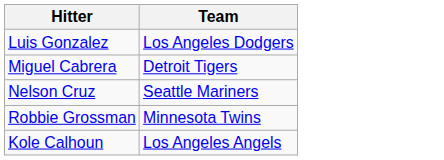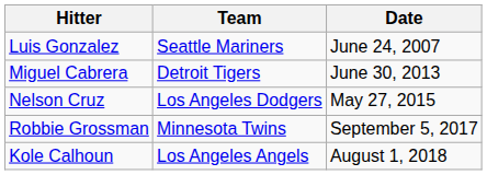 <table class="wikitable">
 <tr>
 <th>Hitter</th>
 <th>Team</th>
+<th>Date</th>
 </tr>
 <tr>
 <td><a href='#'>Luis Gonzalez</a></td>
-<td><a href='#'>Los Angeles Dodgers</a></td>
+<td><a href='#'>Seattle Mariners</a></td>
+<td>June 24, 2007</td>
 </tr>
 <tr>
 <td><a href='#'>Miguel Cabrera</a></td>
 <td><a href='#'>Detroit Tigers</a></td>
+<td>June 30, 2013</td>
 </tr>
 <tr>
 <td><a href='#'>Nelson Cruz</a></td>
-<td><a href='#'>Seattle Mariners</a></td>
+<td><a href='#'>Los Angeles Dodgers</a></td>
+<td>May 27, 2015</td>
 </tr>
 <tr>
 <td><a href='#'>Robbie Grossman</a></td>
 <td><a href='#'>Minnesota Twins</a></td>
+<td>September 5, 2017</td>
 </tr>
 <tr>
 <td><a href='#'>Kole Calhoun</a></td>
 <td><a href='#'>Los Angeles Angels</a></td>
+<td>August 1, 2018</td>
 </tr>
 </table>
